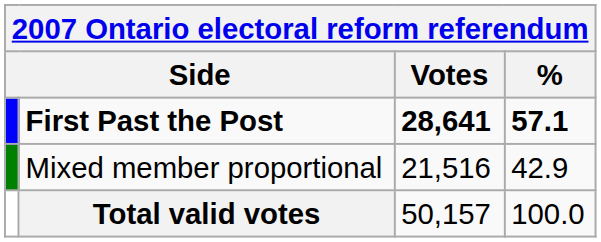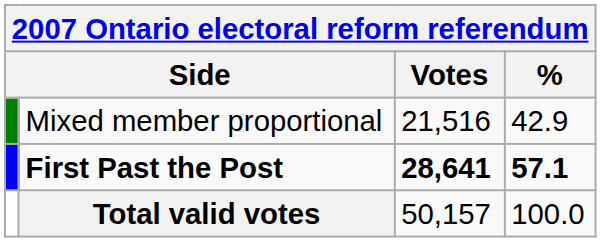 <table class="wikitable" style="font-size: 95%; clear:both">
 <tr style="background-color:#E9E9E9">
 <th colspan=4><a href='#'>2007 Ontario electoral reform referendum</a></th>
 </tr>
 <tr style="background-color:#E9E9E9">
 <th colspan=2 style="width: 130px">Side</th>
 <th style="width: 50px">Votes</th>
 <th style="width: 40px">%</th>
 </tr>
 <tr>
+<td bgcolor="green"></td>
+<td>Mixed member proportional</td>
+<td>21,516</td>
+<td>42.9</td>
+</tr>
+<tr>
 <td bgcolor="blue"></td>
 <td><strong>First Past the Post</strong></td>
 <td><strong>28,641</strong></td>
 <td><strong>57.1</strong></td>
-</tr>
-<tr>
-<td bgcolor="green"></td>
-<td>Mixed member proportional</td>
-<td>21,516</td>
-<td>42.9</td>
 </tr>
 <tr>
 <td bgcolor="white"></td>
 <th>Total valid votes</th>
 <td>50,157</td>
 <td>100.0</td>
 </tr>
 </table>
